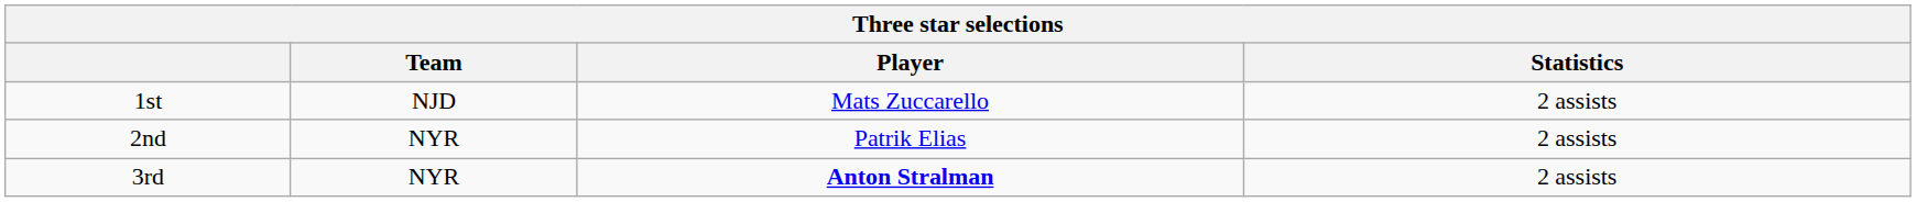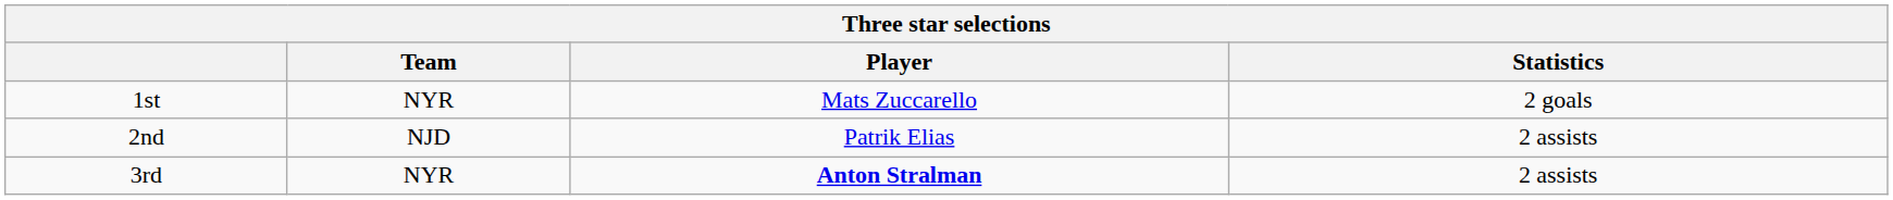 <table class="wikitable" style="width:100%;text-align: center;">
 <tr>
 <th colspan=4>Three star selections</th>
 </tr>
 <tr>
 <th style="width:15%;"></th>
 <th style="width:15%;">Team</th>
 <th style="width:35%;">Player</th>
 <th style="width:35%;">Statistics</th>
 </tr>
 <tr>
 <td>1st</td>
-<td>NJD</td>
+<td>NYR</td>
 <td><a href='#'>Mats Zuccarello</a></td>
-<td>2 assists</td>
+<td>2 goals</td>
 </tr>
 <tr>
 <td>2nd</td>
-<td>NYR</td>
+<td>NJD</td>
 <td><a href='#'>Patrik Elias</a></td>
 <td>2 assists</td>
 </tr>
 <tr>
 <td>3rd</td>
 <td>NYR</td>
 <td><strong><a href='#'>Anton Stralman</a></strong></td>
 <td>2 assists</td>
 </tr>
 </table>
